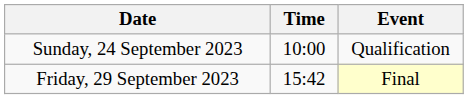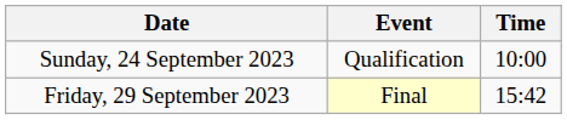 <table class = "wikitable" style="text-align:center;">
 <tr>
 <th width=220>Date</th>
+<th width=100>Event</th>
 <th width=50>Time</th>
-<th width=100>Event</th>
 </tr>
 <tr>
 <td>Sunday, 24 September 2023</td>
+<td>Qualification</td>
 <td>10:00</td>
-<td>Qualification</td>
 </tr>
 <tr>
 <td>Friday, 29 September 2023</td>
+<td bgcolor=ffffcc>Final</td>
 <td>15:42</td>
-<td bgcolor=ffffcc>Final</td>
 </tr>
 </table>
